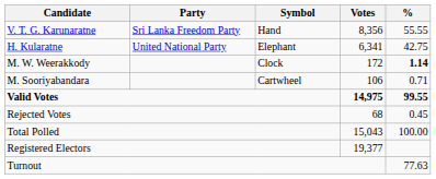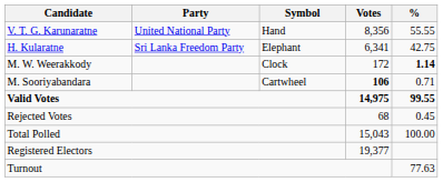 <table class="wikitable" border="1" style="text-align:right;">
 <tr>
 <th align=left width="180">Candidate</th>
 <th align=left width="180">Party</th>
 <th align=left width="120">Symbol</th>
 <th align=left width="60">Votes</th>
 <th align=left width="60">%</th>
 </tr>
 <tr>
 <td align=left><a href='#'>V. T. G. Karunaratne</a></td>
-<td align=left><a href='#'>Sri Lanka Freedom Party</a></td>
+<td align=left><a href='#'>United National Party</a></td>
 <td align=left>Hand</td>
 <td>8,356</td>
 <td>55.55</td>
 </tr>
 <tr>
 <td align=left><a href='#'>H. Kularatne</a></td>
-<td align=left><a href='#'>United National Party</a></td>
+<td align=left><a href='#'>Sri Lanka Freedom Party</a></td>
 <td align=left>Elephant</td>
 <td>6,341</td>
 <td>42.75</td>
 </tr>
 <tr>
 <td align=left>M. W. Weerakkody</td>
 <td align=left></td>
 <td align=left>Clock</td>
 <td>172</td>
 <td><strong>1.14</strong></td>
 </tr>
 <tr>
 <td align=left>M. Sooriyabandara</td>
 <td align=left></td>
 <td align=left>Cartwheel</td>
-<td>106</td>
+<td><strong>106</strong></td>
 <td>0.71</td>
 </tr>
 <tr>
 <td align=left colspan=3><strong>Valid Votes</strong></td>
 <td><strong>14,975</strong></td>
 <td><strong>99.55</strong></td>
 </tr>
 <tr>
 <td align=left colspan=3>Rejected Votes</td>
 <td>68</td>
 <td>0.45</td>
 </tr>
 <tr>
 <td align=left colspan=3>Total Polled</td>
 <td>15,043</td>
 <td>100.00</td>
 </tr>
 <tr>
 <td align=left colspan=3>Registered Electors</td>
 <td>19,377</td>
 <td></td>
 </tr>
 <tr>
 <td align=left colspan=4>Turnout</td>
 <td>77.63</td>
 </tr>
 </table>
